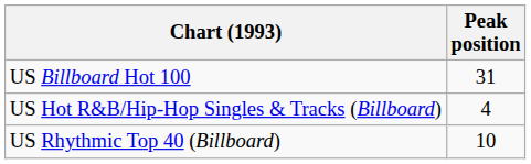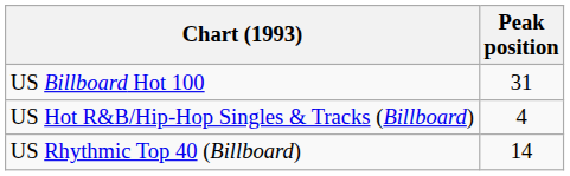 <table Class = "wikitable sortable">
 <tr>
 <th>Chart (1993)</th>
 <th>Peak<br>position</th>
 </tr>
 <tr>
 <td>US <a href='#'><em>Billboard</em> Hot 100</a></td>
 <td align=center>31</td>
 </tr>
 <tr>
 <td>US <a href='#'>Hot R&B/Hip-Hop Singles & Tracks</a> (<em><a href='#'>Billboard</a></em>)</td>
 <td align=center>4</td>
 </tr>
 <tr>
 <td>US <a href='#'>Rhythmic Top 40</a> (<em>Billboard</em>)</td>
-<td align=center>10</td>
+<td align=center>14</td>
 </tr>
 </table>
